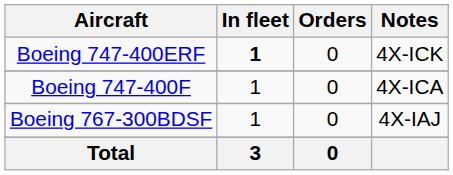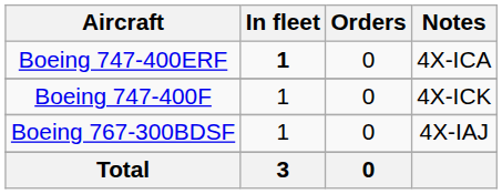 <table class="wikitable" style="margin:auto;text-align:center">
 <tr>
 <th>Aircraft</th>
 <th>In fleet</th>
 <th>Orders</th>
 <th>Notes</th>
 </tr>
 <tr>
 <td><a href='#'>Boeing 747-400ERF</a></td>
 <td><strong>1</strong></td>
 <td>0</td>
-<td>4X-ICK</td>
+<td>4X-ICA</td>
 </tr>
 <tr>
 </tr>
 <tr>
 </tr>
 <tr>
 <td><a href='#'>Boeing 747-400F</a></td>
 <td>1</td>
 <td>0</td>
-<td>4X-ICA</td>
+<td>4X-ICK</td>
 </tr>
 <tr>
 </tr>
 <tr>
 <td><a href='#'>Boeing 767-300BDSF</a></td>
 <td>1</td>
 <td>0</td>
 <td>4X-IAJ</td>
 </tr>
 <tr>
 </tr>
 <tr>
 <th>Total</th>
 <th>3</th>
 <th>0</th>
 <th></th>
 </tr>
 </table>
